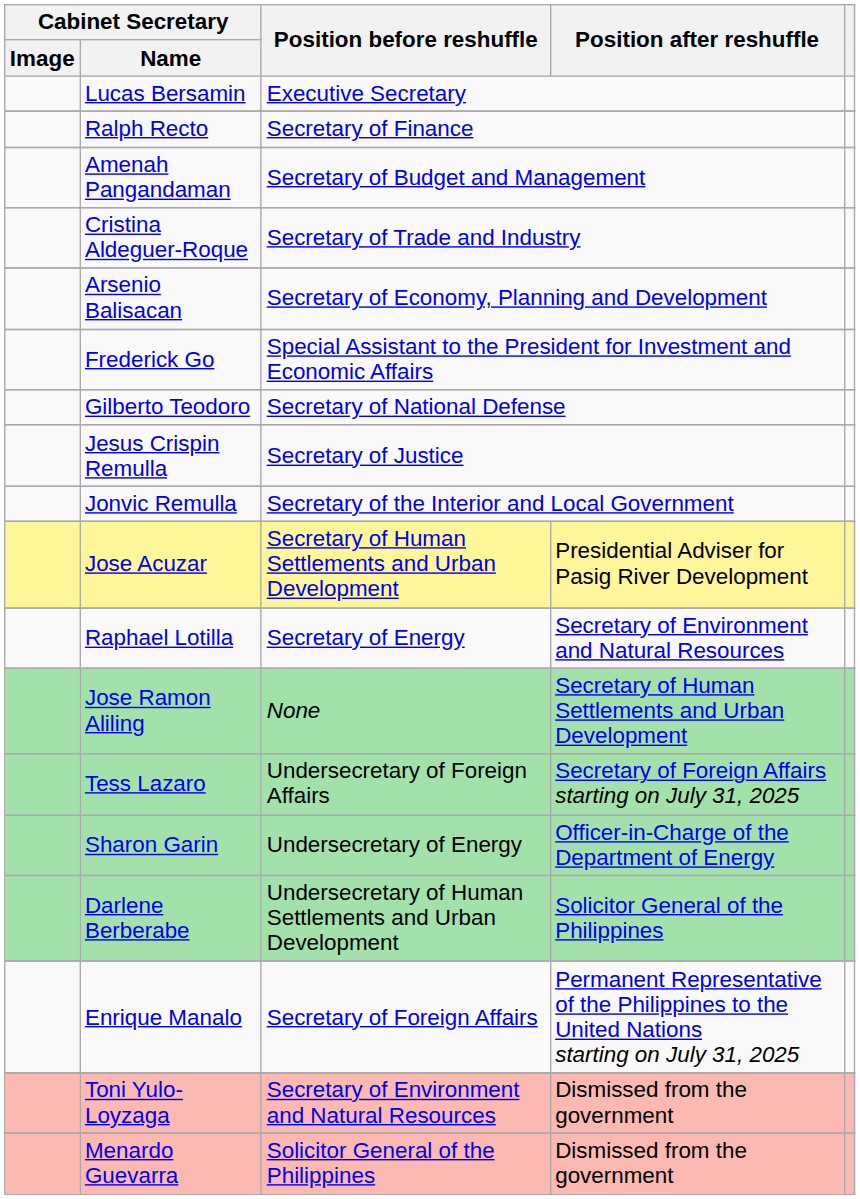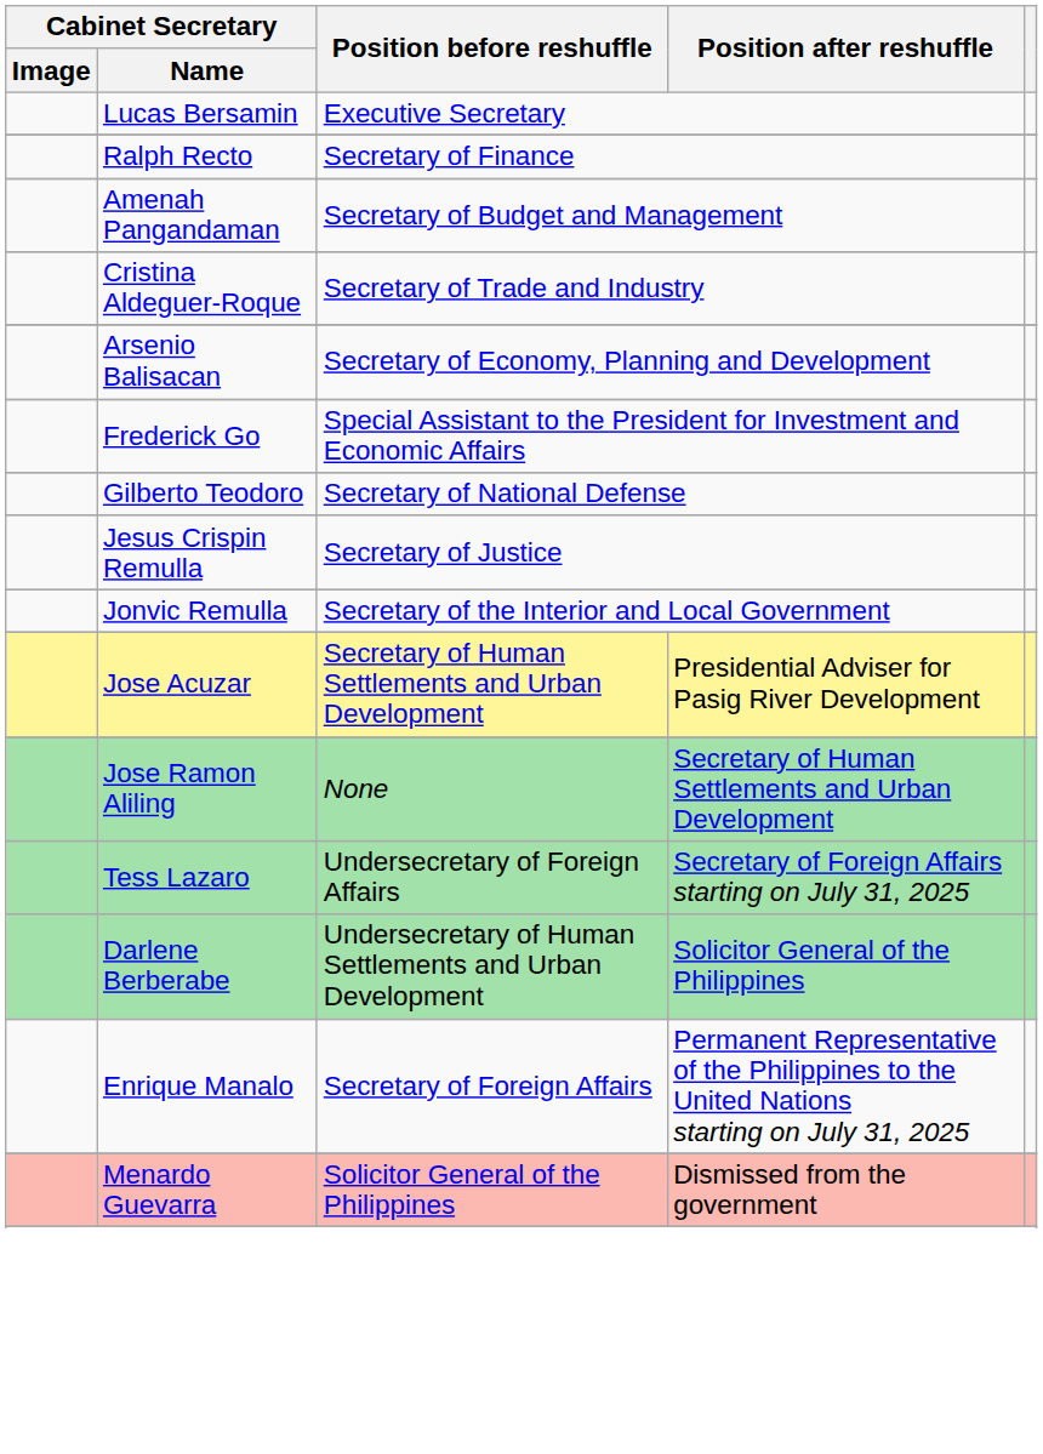 <table class="wikitable">
 <tr>
 <th colspan="2">Cabinet Secretary</th>
 <th rowspan="2">Position before reshuffle</th>
 <th rowspan="2">Position after reshuffle</th>
 <th rowspan="2"></th>
 </tr>
 <tr>
 <th>Image</th>
 <th>Name</th>
 </tr>
 <tr>
 <td></td>
 <td><a href='#'>Lucas Bersamin</a></td>
 <td colspan="2"><a href='#'>Executive Secretary</a></td>
 <td></td>
 </tr>
 <tr>
 </tr>
 <tr>
 <td></td>
 <td><a href='#'>Ralph Recto</a></td>
 <td colspan="2"><a href='#'>Secretary of Finance</a></td>
 <td></td>
 </tr>
 <tr>
 </tr>
 <tr>
 <td></td>
 <td><a href='#'>Amenah Pangandaman</a></td>
 <td colspan="2"><a href='#'>Secretary of Budget and Management</a></td>
 <td></td>
 </tr>
 <tr>
 </tr>
 <tr>
 <td></td>
 <td><a href='#'>Cristina Aldeguer-Roque</a></td>
 <td colspan="2"><a href='#'>Secretary of Trade and Industry</a></td>
 <td></td>
 </tr>
 <tr>
 </tr>
 <tr>
 <td></td>
 <td><a href='#'>Arsenio Balisacan</a></td>
 <td colspan="2"><a href='#'>Secretary of Economy, Planning and Development</a></td>
 <td></td>
 </tr>
 <tr>
 </tr>
 <tr>
 <td></td>
 <td><a href='#'>Frederick Go</a></td>
 <td colspan="2"><a href='#'>Special Assistant to the President for Investment and Economic Affairs</a></td>
 <td></td>
 </tr>
 <tr>
 </tr>
 <tr>
 <td></td>
 <td><a href='#'>Gilberto Teodoro</a></td>
 <td colspan="2"><a href='#'>Secretary of National Defense</a></td>
 <td></td>
 </tr>
 <tr>
 </tr>
 <tr>
 <td></td>
 <td><a href='#'>Jesus Crispin Remulla</a></td>
 <td colspan="2"><a href='#'>Secretary of Justice</a></td>
 <td></td>
 </tr>
 <tr>
 </tr>
 <tr>
 <td></td>
 <td><a href='#'>Jonvic Remulla</a></td>
 <td colspan="2"><a href='#'>Secretary of the Interior and Local Government</a></td>
 <td></td>
 </tr>
 <tr>
 </tr>
 <tr>
 </tr>
 <tr style="background:#FFF69A;">
 <td></td>
 <td><a href='#'>Jose Acuzar</a></td>
 <td><a href='#'>Secretary of Human Settlements and Urban Development</a></td>
 <td>Presidential Adviser for Pasig River Development</td>
 <td></td>
 </tr>
 <tr>
 </tr>
 <tr>
-<td></td>
-<td><a href='#'>Raphael Lotilla</a></td>
-<td><a href='#'>Secretary of Energy</a></td>
-<td><a href='#'>Secretary of Environment and Natural Resources</a></td>
-<td></td>
-</tr>
-<tr>
 </tr>
 <tr>
 </tr>
 <tr style="background:#A2E2AA;">
 <td></td>
 <td><a href='#'>Jose Ramon Aliling</a></td>
 <td><em>None</em></td>
 <td><a href='#'>Secretary of Human Settlements and Urban Development</a></td>
 <td></td>
 </tr>
 <tr>
 </tr>
 <tr style="background:#A2E2AA;">
 <td></td>
 <td><a href='#'>Tess Lazaro</a></td>
 <td>Undersecretary of Foreign Affairs</td>
 <td><a href='#'>Secretary of Foreign Affairs</a><br><em>starting on July 31, 2025</em></td>
 <td></td>
 </tr>
 <tr>
-</tr>
-<tr style="background:#A2E2AA;">
-<td></td>
-<td><a href='#'>Sharon Garin</a></td>
-<td>Undersecretary of Energy</td>
-<td><a href='#'>Officer-in-Charge of the Department of Energy</a></td>
-<td></td>
 </tr>
 <tr>
 </tr>
 <tr>
 </tr>
 <tr style="background:#A2E2AA;">
 <td></td>
 <td><a href='#'>Darlene Berberabe</a></td>
 <td>Undersecretary of Human Settlements and Urban Development</td>
 <td><a href='#'>Solicitor General of the Philippines</a></td>
 <td></td>
 </tr>
 <tr>
 </tr>
 <tr>
 <td></td>
 <td><a href='#'>Enrique Manalo</a></td>
 <td><a href='#'>Secretary of Foreign Affairs</a></td>
 <td><a href='#'>Permanent Representative of the Philippines to the United Nations</a><br><em>starting on July 31, 2025</em></td>
 <td></td>
 </tr>
 <tr>
 </tr>
 <tr>
 </tr>
-<tr style="background:#FBB9B2;">
-<td></td>
-<td><a href='#'>Toni Yulo-Loyzaga</a></td>
-<td><a href='#'>Secretary of Environment and Natural Resources</a></td>
-<td>Dismissed from the government</td>
-<td></td>
-</tr>
 <tr>
 </tr>
 <tr>
 </tr>
 <tr style="background:#FBB9B2;">
 <td></td>
 <td><a href='#'>Menardo Guevarra</a></td>
 <td><a href='#'>Solicitor General of the Philippines</a></td>
 <td>Dismissed from the government</td>
 <td></td>
 </tr>
 <tr>
 </tr>
 <tr>
 </tr>
 </table>
